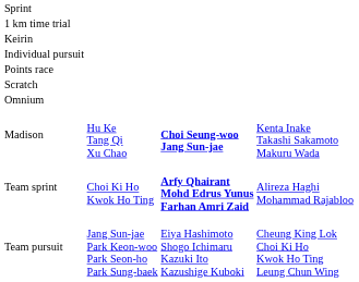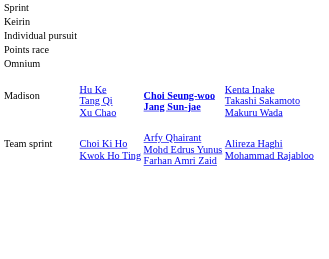 <table>
 <tr>
 <td>Sprint</td>
-<td></td>
-<td></td>
-<td></td>
-</tr>
-<tr>
-<td>1 km time trial</td>
 <td></td>
 <td></td>
 <td></td>
 </tr>
 <tr>
 <td>Keirin</td>
 <td></td>
 <td></td>
 <td></td>
 </tr>
 <tr>
 <td>Individual pursuit</td>
 <td></td>
 <td></td>
 <td></td>
 </tr>
 <tr>
 <td>Points race</td>
 <td></td>
 <td></td>
 <td></td>
 </tr>
 <tr>
-<td>Scratch</td>
-<td></td>
-<td></td>
-<td></td>
-</tr>
-<tr>
 <td>Omnium</td>
 <td></td>
 <td></td>
 <td></td>
 </tr>
 <tr>
 <td>Madison</td>
 <td><br><a href='#'>Hu Ke</a><br><a href='#'>Tang Qi</a><br><a href='#'>Xu Chao</a></td>
 <td><strong><br><a href='#'>Choi Seung-woo</a><br><a href='#'>Jang Sun-jae</a></strong></td>
 <td><br><a href='#'>Kenta Inake</a><br><a href='#'>Takashi Sakamoto</a><br><a href='#'>Makuru Wada</a></td>
 </tr>
 <tr>
 <td>Team sprint</td>
 <td><br><a href='#'>Choi Ki Ho</a><br><a href='#'>Kwok Ho Ting</a></td>
-<td><strong><br><a href='#'>Arfy Qhairant</a><br><a href='#'>Mohd Edrus Yunus</a><br><a href='#'>Farhan Amri Zaid</a></strong></td>
+<td><br><a href='#'>Arfy Qhairant</a><br><a href='#'>Mohd Edrus Yunus</a><br><a href='#'>Farhan Amri Zaid</a></td>
 <td><br><a href='#'>Alireza Haghi</a><br><a href='#'>Mohammad Rajabloo</a></td>
 </tr>
-<tr>
-<td>Team pursuit</td>
-<td><br><a href='#'>Jang Sun-jae</a><br><a href='#'>Park Keon-woo</a><br><a href='#'>Park Seon-ho</a><br><a href='#'>Park Sung-baek</a></td>
-<td><br><a href='#'>Eiya Hashimoto</a><br><a href='#'>Shogo Ichimaru</a><br><a href='#'>Kazuki Ito</a><br><a href='#'>Kazushige Kuboki</a></td>
-<td><br><a href='#'>Cheung King Lok</a><br><a href='#'>Choi Ki Ho</a><br><a href='#'>Kwok Ho Ting</a><br><a href='#'>Leung Chun Wing</a></td>
-</tr>
 </table>
